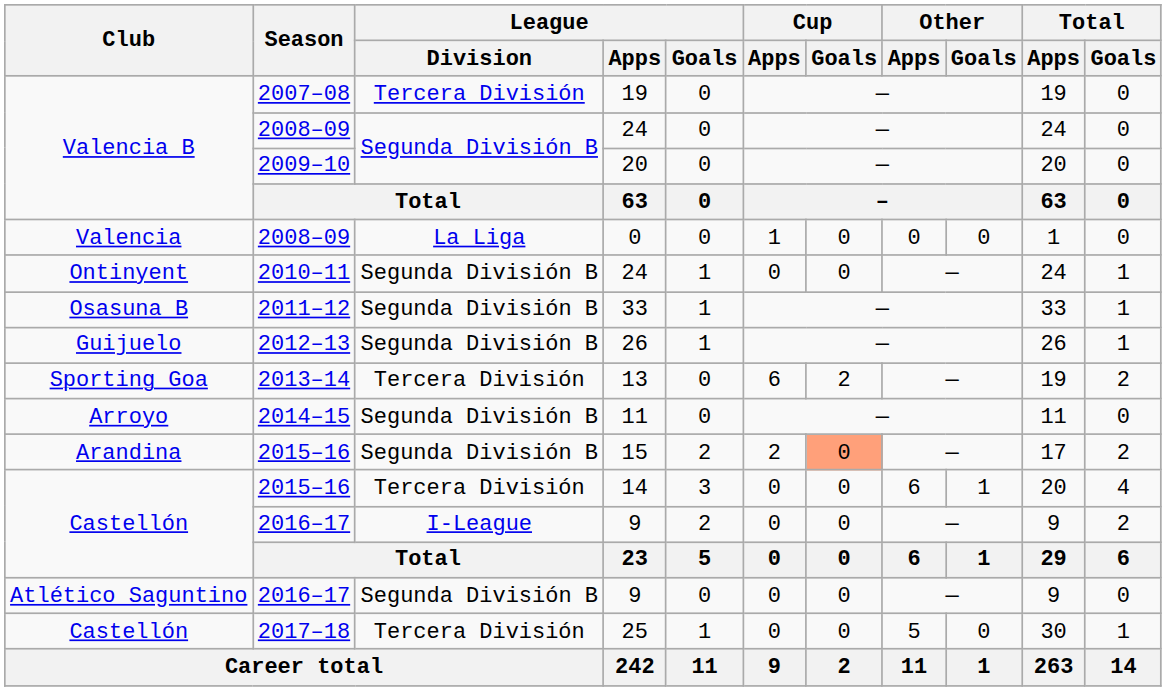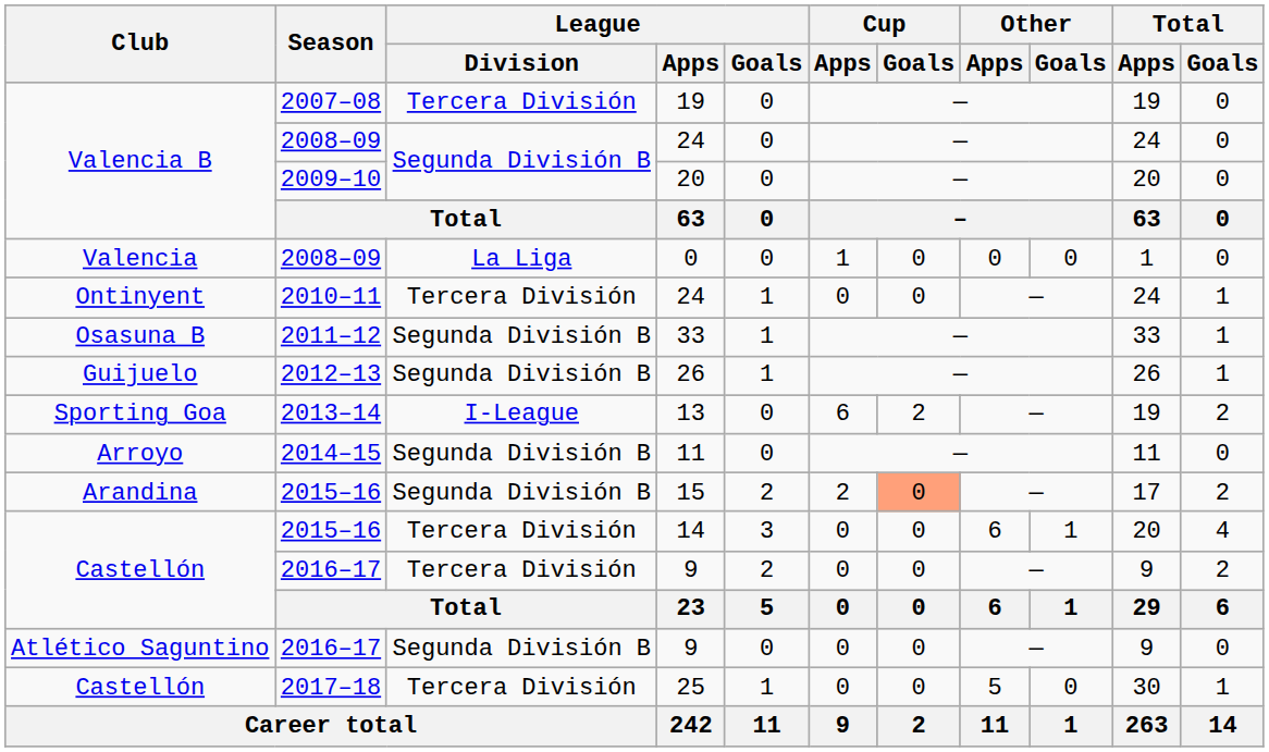 <table class="wikitable" style="text-align: center;">
 <tr>
 <th rowspan="2">Club</th>
 <th rowspan="2">Season</th>
 <th colspan="3">League</th>
 <th colspan="2">Cup</th>
 <th colspan="2">Other</th>
 <th colspan="2">Total</th>
 </tr>
 <tr>
 <th>Division</th>
 <th>Apps</th>
 <th>Goals</th>
 <th>Apps</th>
 <th>Goals</th>
 <th>Apps</th>
 <th>Goals</th>
 <th>Apps</th>
 <th>Goals</th>
 </tr>
 <tr>
 <td rowspan="4"><a href='#'>Valencia B</a></td>
 <td><a href='#'>2007–08</a></td>
 <td><a href='#'>Tercera División</a></td>
 <td>19</td>
 <td>0</td>
 <td colspan="4">—</td>
 <td>19</td>
 <td>0</td>
 </tr>
 <tr>
 <td><a href='#'>2008–09</a></td>
 <td rowspan="2"><a href='#'>Segunda División B</a></td>
 <td>24</td>
 <td>0</td>
 <td colspan="4">—</td>
 <td>24</td>
 <td>0</td>
 </tr>
 <tr>
 <td><a href='#'>2009–10</a></td>
 <td>20</td>
 <td>0</td>
 <td colspan="4">—</td>
 <td>20</td>
 <td>0</td>
 </tr>
 <tr>
 <th colspan="2">Total</th>
 <th>63</th>
 <th>0</th>
 <th colspan="4">–</th>
 <th>63</th>
 <th>0</th>
 </tr>
 <tr>
 <td><a href='#'>Valencia</a></td>
 <td><a href='#'>2008–09</a></td>
 <td><a href='#'>La Liga</a></td>
 <td>0</td>
 <td>0</td>
 <td>1</td>
 <td>0</td>
 <td>0</td>
 <td>0</td>
 <td>1</td>
 <td>0</td>
 </tr>
 <tr>
 <td><a href='#'>Ontinyent</a></td>
 <td><a href='#'>2010–11</a></td>
-<td>Segunda División B</td>
+<td>Tercera División</td>
 <td>24</td>
 <td>1</td>
 <td>0</td>
 <td>0</td>
 <td colspan="2">—</td>
 <td>24</td>
 <td>1</td>
 </tr>
 <tr>
 <td><a href='#'>Osasuna B</a></td>
 <td><a href='#'>2011–12</a></td>
 <td>Segunda División B</td>
 <td>33</td>
 <td>1</td>
 <td colspan="4">—</td>
 <td>33</td>
 <td>1</td>
 </tr>
 <tr>
 <td><a href='#'>Guijuelo</a></td>
 <td><a href='#'>2012–13</a></td>
 <td>Segunda División B</td>
 <td>26</td>
 <td>1</td>
 <td colspan="4">—</td>
 <td>26</td>
 <td>1</td>
 </tr>
 <tr>
 <td><a href='#'>Sporting Goa</a></td>
 <td><a href='#'>2013–14</a></td>
-<td>Tercera División</td>
+<td><a href='#'>I-League</a></td>
 <td>13</td>
 <td>0</td>
 <td>6</td>
 <td>2</td>
 <td colspan="2">—</td>
 <td>19</td>
 <td>2</td>
 </tr>
 <tr>
 <td><a href='#'>Arroyo</a></td>
 <td><a href='#'>2014–15</a></td>
 <td>Segunda División B</td>
 <td>11</td>
 <td>0</td>
 <td colspan="4">—</td>
 <td>11</td>
 <td>0</td>
 </tr>
 <tr>
 <td><a href='#'>Arandina</a></td>
 <td><a href='#'>2015–16</a></td>
 <td>Segunda División B</td>
 <td>15</td>
 <td>2</td>
 <td>2</td>
 <td style="background: lightsalmon;">0</td>
 <td colspan="2">—</td>
 <td>17</td>
 <td>2</td>
 </tr>
 <tr>
 <td rowspan="3"><a href='#'>Castellón</a></td>
 <td><a href='#'>2015–16</a></td>
 <td>Tercera División</td>
 <td>14</td>
 <td>3</td>
 <td>0</td>
 <td>0</td>
 <td>6</td>
 <td>1</td>
 <td>20</td>
 <td>4</td>
 </tr>
 <tr>
 <td><a href='#'>2016–17</a></td>
-<td><a href='#'>I-League</a></td>
+<td>Tercera División</td>
 <td>9</td>
 <td>2</td>
 <td>0</td>
 <td>0</td>
 <td colspan="2">—</td>
 <td>9</td>
 <td>2</td>
 </tr>
 <tr>
 <th colspan="2">Total</th>
 <th>23</th>
 <th>5</th>
 <th>0</th>
 <th>0</th>
 <th>6</th>
 <th>1</th>
 <th>29</th>
 <th>6</th>
 </tr>
 <tr>
 <td><a href='#'>Atlético Saguntino</a></td>
 <td><a href='#'>2016–17</a></td>
 <td>Segunda División B</td>
 <td>9</td>
 <td>0</td>
 <td>0</td>
 <td>0</td>
 <td colspan="2">—</td>
 <td>9</td>
 <td>0</td>
 </tr>
 <tr>
 <td rowspan="1"><a href='#'>Castellón</a></td>
 <td><a href='#'>2017–18</a></td>
 <td>Tercera División</td>
 <td>25</td>
 <td>1</td>
 <td>0</td>
 <td>0</td>
 <td>5</td>
 <td>0</td>
 <td>30</td>
 <td>1</td>
 </tr>
 <tr>
 <th colspan="3">Career total</th>
 <th>242</th>
 <th>11</th>
 <th>9</th>
 <th>2</th>
 <th>11</th>
 <th>1</th>
 <th>263</th>
 <th>14</th>
 </tr>
 </table>
